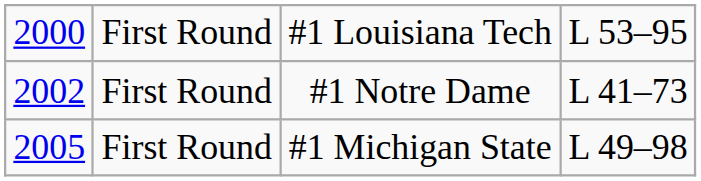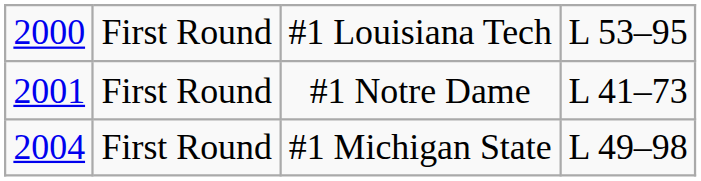 <table class="wikitable">
 <tr align="center">
 <td><a href='#'>2000</a></td>
 <td>First Round</td>
 <td>#1 Louisiana Tech</td>
 <td>L 53–95</td>
 </tr>
 <tr align="center">
-<td><a href='#'>2002</a></td>
+<td><a href='#'>2001</a></td>
 <td>First Round</td>
 <td>#1 Notre Dame</td>
 <td>L 41–73</td>
 </tr>
 <tr align="center">
-<td><a href='#'>2005</a></td>
+<td><a href='#'>2004</a></td>
 <td>First Round</td>
 <td>#1 Michigan State</td>
 <td>L 49–98</td>
 </tr>
 </table>
